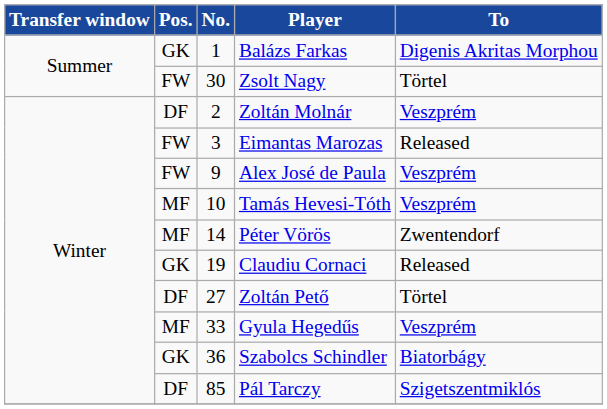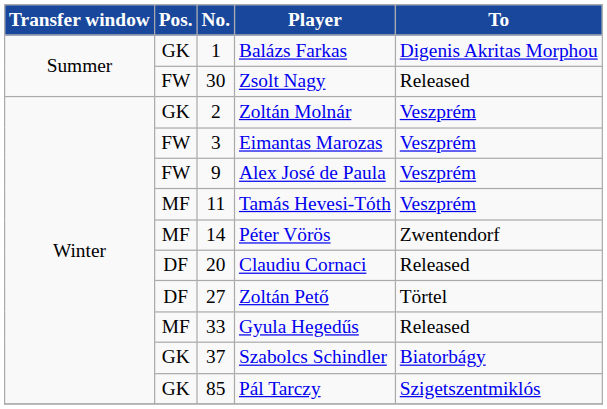 <table class="wikitable plainrowheaders sortable">
 <tr>
 <th style="background-color:#18479C;color:white">Transfer window</th>
 <th style="background-color:#18479C;color:white">Pos.</th>
 <th style="background-color:#18479C;color:white">No.</th>
 <th style="background-color:#18479C;color:white">Player</th>
 <th style="background-color:#18479C;color:white">To</th>
 </tr>
 <tr>
 <td rowspan="2" style="text-align:center;">Summer</td>
 <td style=text-align:center;>GK</td>
 <td style=text-align:center;>1</td>
 <td style=text-align:left;> <a href='#'>Balázs Farkas</a></td>
 <td style=text-align:left;> <a href='#'>Digenis Akritas Morphou</a></td>
 </tr>
 <tr>
 <td style=text-align:center;>FW</td>
 <td style=text-align:center;>30</td>
 <td style=text-align:left;> <a href='#'>Zsolt Nagy</a></td>
-<td style=text-align:left;>Törtel</td>
+<td style=text-align:left;>Released</td>
 </tr>
 <tr>
 <td rowspan="10" style="text-align:center;">Winter</td>
-<td style=text-align:center;>DF</td>
+<td style=text-align:center;>GK</td>
 <td style=text-align:center;>2</td>
 <td style=text-align:left;> <a href='#'>Zoltán Molnár</a></td>
 <td style=text-align:left;><a href='#'>Veszprém</a></td>
 </tr>
 <tr>
 <td style=text-align:center;>FW</td>
 <td style=text-align:center;>3</td>
 <td style=text-align:left;> <a href='#'>Eimantas Marozas</a></td>
-<td style=text-align:left;>Released</td>
+<td style=text-align:left;><a href='#'>Veszprém</a></td>
 </tr>
 <tr>
 <td style=text-align:center;>FW</td>
 <td style=text-align:center;>9</td>
 <td style=text-align:left;> <a href='#'>Alex José de Paula</a></td>
 <td style=text-align:left;><a href='#'>Veszprém</a></td>
 </tr>
 <tr>
 <td style=text-align:center;>MF</td>
-<td style=text-align:center;>10</td>
+<td style=text-align:center;>11</td>
 <td style=text-align:left;> <a href='#'>Tamás Hevesi-Tóth</a></td>
 <td style=text-align:left;><a href='#'>Veszprém</a></td>
 </tr>
 <tr>
 <td style=text-align:center;>MF</td>
 <td style=text-align:center;>14</td>
 <td style=text-align:left;> <a href='#'>Péter Vörös</a></td>
 <td style=text-align:left;> Zwentendorf</td>
 </tr>
 <tr>
-<td style=text-align:center;>GK</td>
-<td style=text-align:center;>19</td>
+<td style=text-align:center;>DF</td>
+<td style=text-align:center;>20</td>
 <td style=text-align:left;> <a href='#'>Claudiu Cornaci</a></td>
 <td style=text-align:left;>Released</td>
 </tr>
 <tr>
 <td style=text-align:center;>DF</td>
 <td style=text-align:center;>27</td>
 <td style=text-align:left;> <a href='#'>Zoltán Pető</a></td>
 <td style=text-align:left;>Törtel</td>
 </tr>
 <tr>
 <td style=text-align:center;>MF</td>
 <td style=text-align:center;>33</td>
 <td style=text-align:left;> <a href='#'>Gyula Hegedűs</a></td>
-<td style=text-align:left;><a href='#'>Veszprém</a></td>
+<td style=text-align:left;>Released</td>
 </tr>
 <tr>
 <td style=text-align:center;>GK</td>
-<td style=text-align:center;>36</td>
+<td style=text-align:center;>37</td>
 <td style=text-align:left;> <a href='#'>Szabolcs Schindler</a></td>
 <td style=text-align:left;><a href='#'>Biatorbágy</a></td>
 </tr>
 <tr>
-<td style=text-align:center;>DF</td>
+<td style=text-align:center;>GK</td>
 <td style=text-align:center;>85</td>
 <td style=text-align:left;> <a href='#'>Pál Tarczy</a></td>
 <td style=text-align:left;><a href='#'>Szigetszentmiklós</a></td>
 </tr>
 <tr>
 </tr>
 </table>
